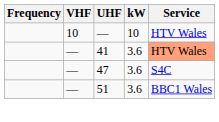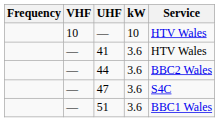 <table class="wikitable sortable">
 <tr>
 <th>Frequency</th>
 <th>VHF</th>
 <th>UHF</th>
 <th>kW</th>
 <th>Service</th>
 </tr>
 <tr>
 <td></td>
 <td>10</td>
 <td>—</td>
 <td>10</td>
 <td><a href='#'>HTV Wales</a></td>
 </tr>
 <tr>
 <td></td>
 <td>—</td>
 <td>41</td>
 <td>3.6</td>
-<td style="background: lightsalmon;">HTV Wales</td>
+<td>HTV Wales</td>
+</tr>
+<tr>
+<td></td>
+<td>—</td>
+<td>44</td>
+<td>3.6</td>
+<td><a href='#'>BBC2 Wales</a></td>
 </tr>
 <tr>
 <td></td>
 <td>—</td>
 <td>47</td>
 <td>3.6</td>
 <td><a href='#'>S4C</a></td>
 </tr>
 <tr>
 <td></td>
 <td>—</td>
 <td>51</td>
 <td>3.6</td>
 <td><a href='#'>BBC1 Wales</a></td>
 </tr>
 </table>
